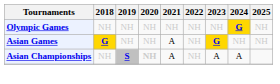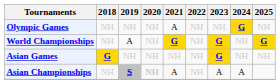 <table class="wikitable" style="font-size: 90%; text-align:center">
 <tr>
 <th>Tournaments</th>
 <th>2018</th>
 <th>2019</th>
 <th>2020</th>
 <th>2021</th>
 <th>2022</th>
 <th>2023</th>
 <th>2024</th>
 <th>2025</th>
 </tr>
 <tr>
 <td bgcolor="#ECF2FF"; align="left"><strong><a href='#'>Olympic Games</a></strong></td>
 <td style=color:#ccc>NH</td>
 <td style=color:#ccc>NH</td>
 <td style=color:#ccc>NH</td>
-<td style=color:#ccc>NH</td>
+<td>A</td>
 <td style=color:#ccc>NH</td>
 <td style=color:#ccc>NH</td>
 <td bgcolor=gold><strong><a href='#'>G</a></strong></td>
 <td style=color:#ccc>NH</td>
 </tr>
 <tr>
+<td bgcolor="#ECF2FF"; align="left"><strong><a href='#'>World Championships</a></strong></td>
+<td style=color:#ccc>NH</td>
+<td>A</td>
+<td style=color:#ccc>NH</td>
+<td bgcolor=gold><strong><a href='#'>G</a></strong></td>
+<td style=color:#ccc>NH</td>
+<td bgcolor=gold><strong><a href='#'>G</a></strong></td>
+<td style=color:#ccc>NH</td>
+<td bgcolor=gold><strong><a href='#'>G</a></strong></td>
+</tr>
+<tr>
 <td bgcolor="#ECF2FF"; align="left"><strong><a href='#'>Asian Games</a></strong></td>
 <td bgcolor=gold><strong><a href='#'>G</a></strong></td>
 <td style=color:#ccc>NH</td>
 <td style=color:#ccc>NH</td>
-<td>A</td>
+<td style=color:#ccc>NH</td>
 <td style=color:#ccc>NH</td>
 <td bgcolor=gold><strong><a href='#'>G</a></strong></td>
 <td style=color:#ccc>NH</td>
 <td style=color:#ccc>NH</td>
 </tr>
 <tr>
 <td bgcolor="#ECF2FF"; align="left"><strong><a href='#'>Asian Championships</a></strong></td>
 <td style=color:#ccc>NH</td>
 <td bgcolor=silver><strong><a href='#'>S</a></strong></td>
 <td style=color:#ccc><strong>NH</strong></td>
 <td>A</td>
 <td style=color:#ccc>NH</td>
 <td>A</td>
 <td>A</td>
 <td></td>
 </tr>
 <tr>
 </tr>
 </table>
